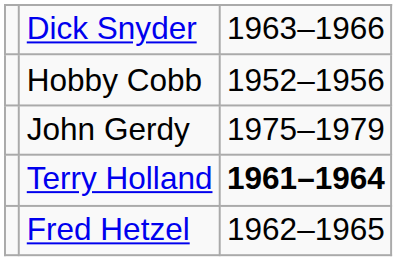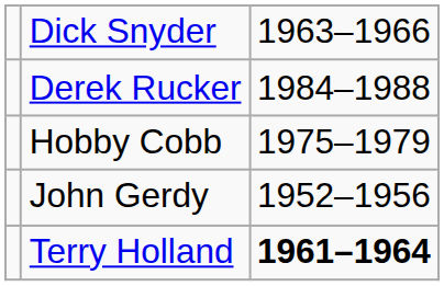 <table class="wikitable">
 <tr>
 </tr>
 <tr>
 <td></td>
 <td><a href='#'>Dick Snyder</a></td>
 <td>1963–1966</td>
 </tr>
 <tr>
 <td></td>
+<td><a href='#'>Derek Rucker</a></td>
+<td>1984–1988</td>
+</tr>
+<tr>
+<td></td>
 <td>Hobby Cobb</td>
-<td>1952–1956</td>
+<td>1975–1979</td>
 </tr>
 <tr>
 <td></td>
 <td>John Gerdy</td>
-<td>1975–1979</td>
+<td>1952–1956</td>
 </tr>
 <tr>
 <td></td>
 <td><a href='#'>Terry Holland</a></td>
 <td><strong>1961–1964</strong></td>
 </tr>
-<tr>
-<td></td>
-<td><a href='#'>Fred Hetzel</a></td>
-<td>1962–1965</td>
-</tr>
 </table>
